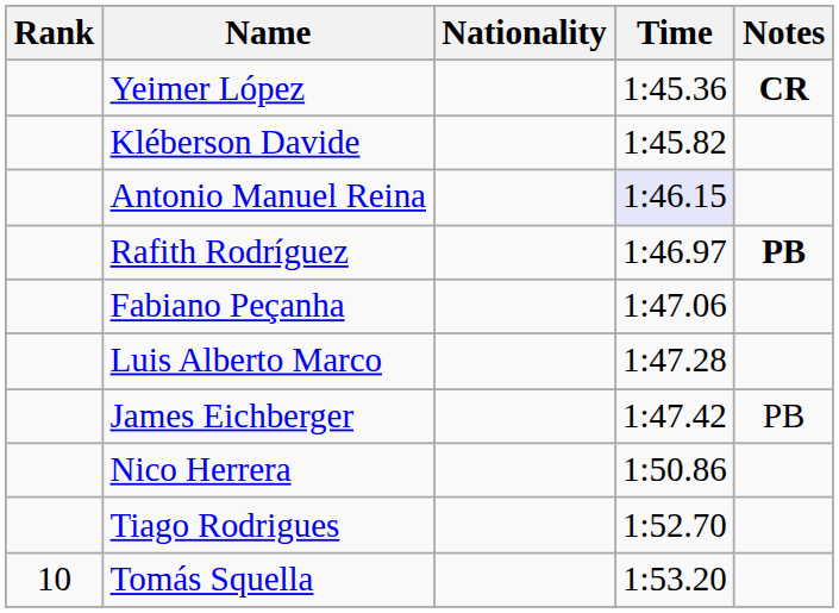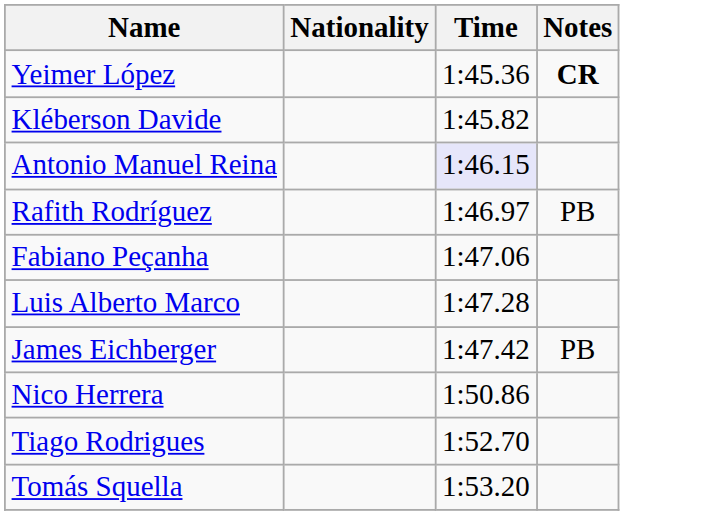 <table class="wikitable sortable" style="text-align:center">
 <tr>
-<th>Rank</th>
 <th>Name</th>
 <th>Nationality</th>
 <th>Time</th>
 <th>Notes</th>
 </tr>
 <tr>
-<td></td>
 <td align=left><a href='#'>Yeimer López</a></td>
 <td align=left></td>
 <td>1:45.36</td>
 <td><strong>CR</strong></td>
 </tr>
 <tr>
-<td></td>
 <td align=left><a href='#'>Kléberson Davide</a></td>
 <td align=left></td>
 <td>1:45.82</td>
 <td></td>
 </tr>
 <tr>
-<td></td>
 <td align=left><a href='#'>Antonio Manuel Reina</a></td>
 <td align=left></td>
 <td style="background: lavender;">1:46.15</td>
 <td></td>
 </tr>
 <tr>
-<td></td>
 <td align=left><a href='#'>Rafith Rodríguez</a></td>
 <td align=left></td>
 <td>1:46.97</td>
-<td><strong>PB</strong></td>
+<td>PB</td>
 </tr>
 <tr>
-<td></td>
 <td align=left><a href='#'>Fabiano Peçanha</a></td>
 <td align=left></td>
 <td>1:47.06</td>
 <td></td>
 </tr>
 <tr>
-<td></td>
 <td align=left><a href='#'>Luis Alberto Marco</a></td>
 <td align=left></td>
 <td>1:47.28</td>
 <td></td>
 </tr>
 <tr>
-<td></td>
 <td align=left><a href='#'>James Eichberger</a></td>
 <td align=left></td>
 <td>1:47.42</td>
 <td>PB</td>
 </tr>
 <tr>
-<td></td>
 <td align=left><a href='#'>Nico Herrera</a></td>
 <td align=left></td>
 <td>1:50.86</td>
 <td></td>
 </tr>
 <tr>
-<td></td>
 <td align=left><a href='#'>Tiago Rodrigues</a></td>
 <td align=left></td>
 <td>1:52.70</td>
 <td></td>
 </tr>
 <tr>
-<td>10</td>
 <td align=left><a href='#'>Tomás Squella</a></td>
 <td align=left></td>
 <td>1:53.20</td>
 <td></td>
 </tr>
 </table>
